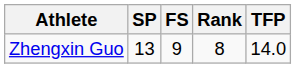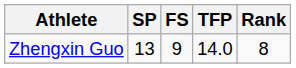 <table class="wikitable" border="1" style="font-size:90%">
 <tr>
 <th>Athlete</th>
 <th>SP</th>
 <th>FS</th>
+<th>TFP</th>
 <th>Rank</th>
-<th>TFP</th>
 </tr>
 <tr align=center>
 <td align=left><a href='#'>Zhengxin Guo</a></td>
 <td>13</td>
 <td>9</td>
+<td>14.0</td>
 <td>8</td>
-<td>14.0</td>
 </tr>
 </table>
